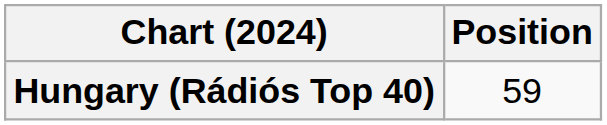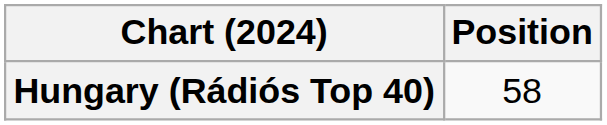 <table class="wikitable plainrowheaders" style="text-align:center;">
 <tr>
 <th scope="col">Chart (2024)</th>
 <th scope="col">Position</th>
 </tr>
 <tr>
 <th scope="row">Hungary (Rádiós Top 40)</th>
-<td>59</td>
+<td>58</td>
 </tr>
 </table>
